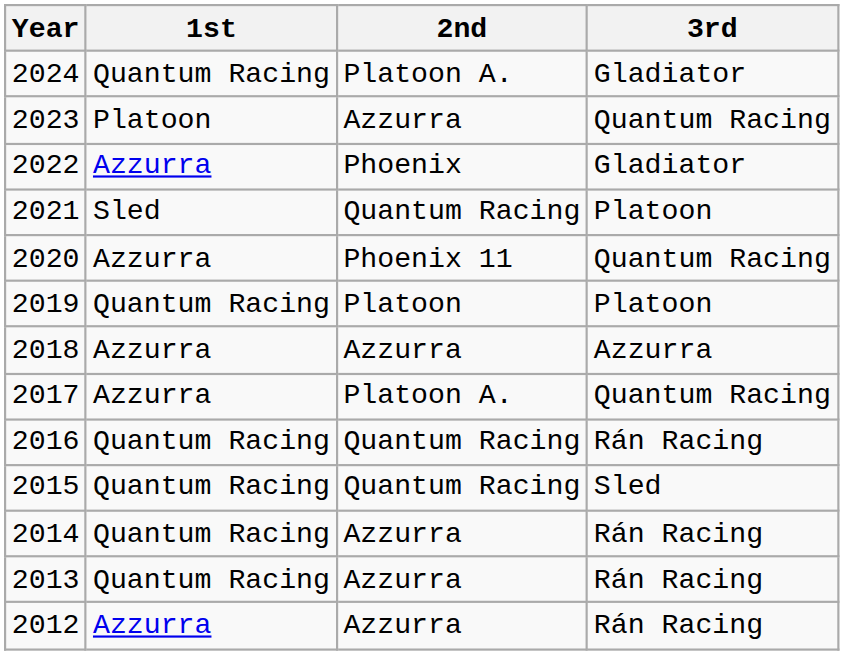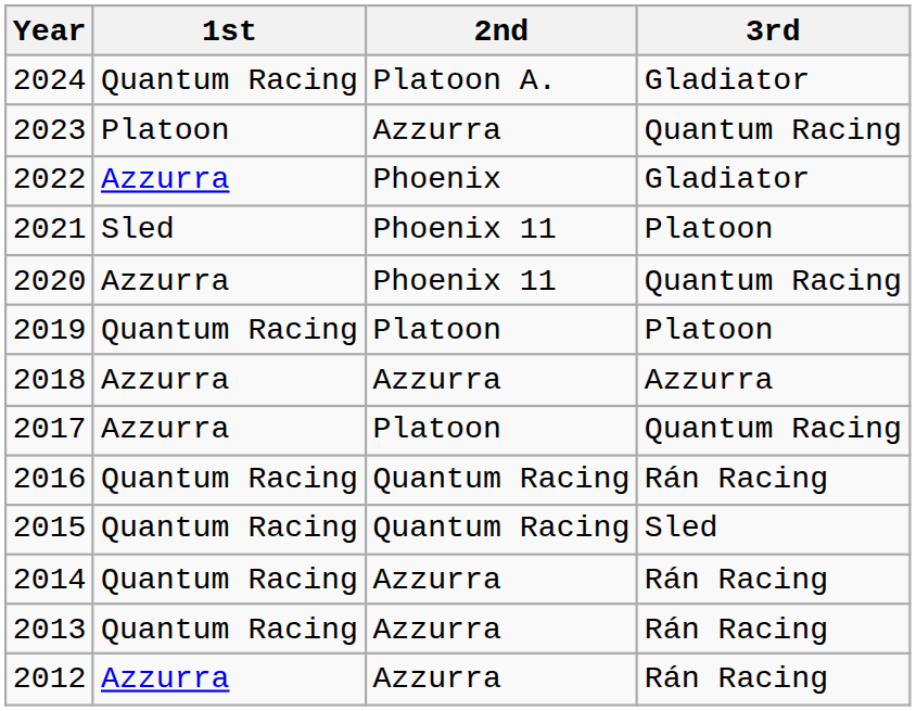 <table class="wikitable">
 <tr>
 <th>Year</th>
 <th>1st</th>
 <th>2nd</th>
 <th>3rd</th>
 </tr>
 <tr>
 <td>2024</td>
 <td> Quantum Racing</td>
 <td> Platoon A.</td>
 <td> Gladiator</td>
 </tr>
 <tr>
 <td>2023</td>
 <td> Platoon</td>
 <td> Azzurra</td>
 <td> Quantum Racing</td>
 </tr>
 <tr>
 <td>2022</td>
 <td> <a href='#'>Azzurra</a></td>
 <td> Phoenix</td>
 <td> Gladiator</td>
 </tr>
 <tr>
 <td>2021</td>
 <td> Sled</td>
-<td> Quantum Racing</td>
+<td> Phoenix 11</td>
 <td> Platoon</td>
 </tr>
 <tr>
 <td>2020</td>
 <td> Azzurra</td>
 <td> Phoenix 11</td>
 <td> Quantum Racing</td>
 </tr>
 <tr>
 <td>2019</td>
 <td> Quantum Racing</td>
 <td> Platoon</td>
 <td> Platoon</td>
 </tr>
 <tr>
 <td>2018</td>
 <td> Azzurra</td>
 <td> Azzurra</td>
 <td> Azzurra</td>
 </tr>
 <tr>
 <td>2017</td>
 <td> Azzurra</td>
-<td> Platoon A.</td>
+<td> Platoon</td>
 <td> Quantum Racing</td>
 </tr>
 <tr>
 <td>2016</td>
 <td> Quantum Racing</td>
 <td> Quantum Racing</td>
 <td> Rán Racing</td>
 </tr>
 <tr>
 <td>2015</td>
 <td> Quantum Racing</td>
 <td> Quantum Racing</td>
 <td> Sled</td>
 </tr>
 <tr>
 <td>2014</td>
 <td> Quantum Racing</td>
 <td> Azzurra</td>
 <td> Rán Racing</td>
 </tr>
 <tr>
 <td>2013</td>
 <td> Quantum Racing</td>
 <td> Azzurra</td>
 <td> Rán Racing</td>
 </tr>
 <tr>
 <td>2012</td>
 <td> <a href='#'>Azzurra</a></td>
 <td> Azzurra</td>
 <td> Rán Racing</td>
 </tr>
 </table>
